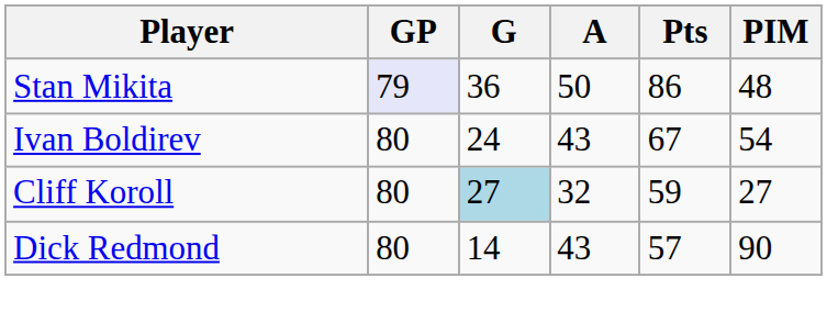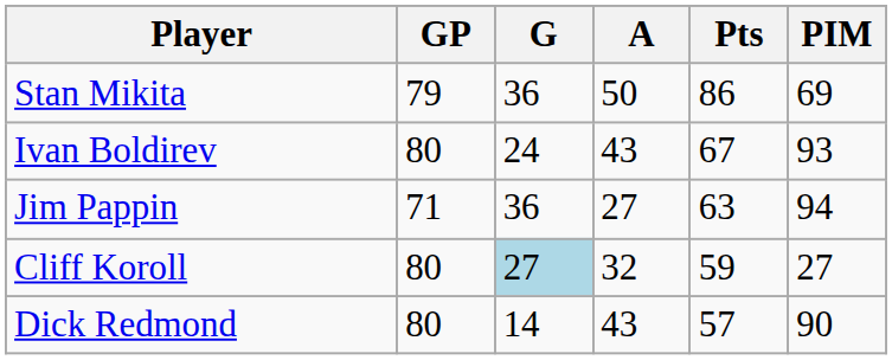 <table class="wikitable">
 <tr>
 <th bgcolor="#DDDDFF" width="40%">Player</th>
 <th bgcolor="#DDDDFF" width="10%">GP</th>
 <th bgcolor="#DDDDFF" width="10%">G</th>
 <th bgcolor="#DDDDFF" width="10%">A</th>
 <th bgcolor="#DDDDFF" width="10%">Pts</th>
 <th bgcolor="#DDDDFF" width="10%">PIM</th>
 </tr>
 <tr>
 <td><a href='#'>Stan Mikita</a></td>
-<td style="background: lavender;">79</td>
+<td>79</td>
 <td>36</td>
 <td>50</td>
 <td>86</td>
-<td>48</td>
+<td>69</td>
 </tr>
 <tr>
 <td><a href='#'>Ivan Boldirev</a></td>
 <td>80</td>
 <td>24</td>
 <td>43</td>
 <td>67</td>
-<td>54</td>
+<td>93</td>
+</tr>
+<tr>
+<td><a href='#'>Jim Pappin</a></td>
+<td>71</td>
+<td>36</td>
+<td>27</td>
+<td>63</td>
+<td>94</td>
 </tr>
 <tr>
 <td><a href='#'>Cliff Koroll</a></td>
 <td>80</td>
 <td style="background: lightblue;">27</td>
 <td>32</td>
 <td>59</td>
 <td>27</td>
 </tr>
 <tr>
 <td><a href='#'>Dick Redmond</a></td>
 <td>80</td>
 <td>14</td>
 <td>43</td>
 <td>57</td>
 <td>90</td>
 </tr>
 </table>
